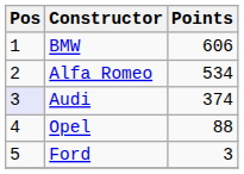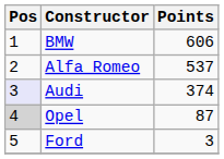 <table class="wikitable"   style="font-size:   85%;">
 <tr>
 <th>Pos</th>
 <th>Constructor</th>
 <th>Points</th>
 </tr>
 <tr>
 <td>1</td>
 <td> <a href='#'>BMW</a></td>
 <td align="right">606</td>
 </tr>
 <tr>
 <td>2</td>
 <td> <a href='#'>Alfa Romeo</a></td>
-<td align="right">534</td>
+<td align="right">537</td>
 </tr>
 <tr>
 <td style="background: lavender;">3</td>
 <td> <a href='#'>Audi</a></td>
 <td align="right">374</td>
 </tr>
 <tr>
-<td>4</td>
+<td style="background: lightgrey;">4</td>
 <td> <a href='#'>Opel</a></td>
-<td align="right">88</td>
+<td align="right">87</td>
 </tr>
 <tr>
 <td>5</td>
 <td> <a href='#'>Ford</a></td>
 <td align="right">3</td>
 </tr>
 <tr>
 </tr>
 </table>
